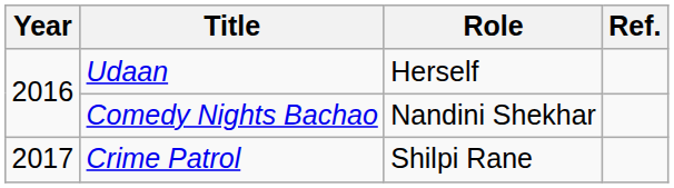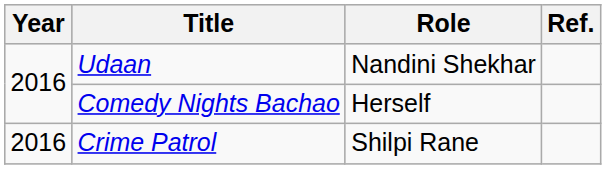 <table class="wikitable sortable">
 <tr>
 <th>Year</th>
 <th>Title</th>
 <th>Role</th>
 <th>Ref.</th>
 </tr>
 <tr>
 <td rowspan="2">2016</td>
 <td><em><a href='#'>Udaan</a></em></td>
+<td>Nandini Shekhar</td>
+<td></td>
+</tr>
+<tr>
+<td><em><a href='#'>Comedy Nights Bachao</a></em></td>
 <td>Herself</td>
 <td></td>
 </tr>
 <tr>
-<td><em><a href='#'>Comedy Nights Bachao</a></em></td>
-<td>Nandini Shekhar</td>
-<td></td>
-</tr>
-<tr>
-<td>2017</td>
+<td>2016</td>
 <td><em><a href='#'>Crime Patrol</a></em></td>
 <td>Shilpi Rane</td>
 <td></td>
 </tr>
 </table>
